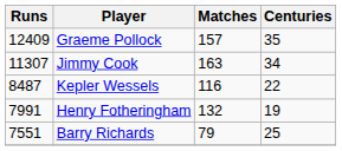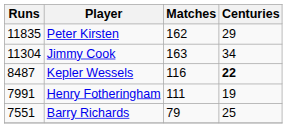 <table class="wikitable">
 <tr bgcolor+#bdb76b>
 <th>Runs</th>
 <th>Player</th>
 <th>Matches</th>
 <th>Centuries</th>
 </tr>
 <tr>
-<td>12409</td>
-<td><a href='#'>Graeme Pollock</a></td>
-<td>157</td>
-<td>35</td>
+<td>11835</td>
+<td><a href='#'>Peter Kirsten</a></td>
+<td>162</td>
+<td>29</td>
 </tr>
 <tr>
-<td>11307</td>
+<td>11304</td>
 <td><a href='#'>Jimmy Cook</a></td>
 <td>163</td>
 <td>34</td>
 </tr>
 <tr>
 <td>8487</td>
 <td><a href='#'>Kepler Wessels</a></td>
 <td>116</td>
-<td>22</td>
+<td><strong>22</strong></td>
 </tr>
 <tr>
 <td>7991</td>
 <td><a href='#'>Henry Fotheringham</a></td>
-<td>132</td>
+<td>111</td>
 <td>19</td>
 </tr>
 <tr>
 <td>7551</td>
 <td><a href='#'>Barry Richards</a></td>
 <td>79</td>
 <td>25</td>
 </tr>
 <tr>
 </tr>
 </table>
